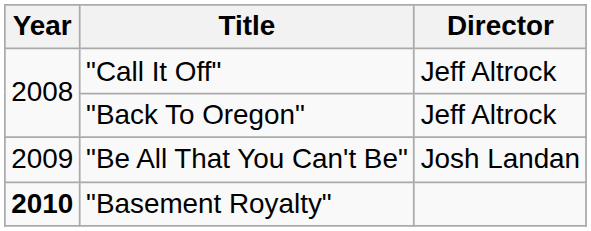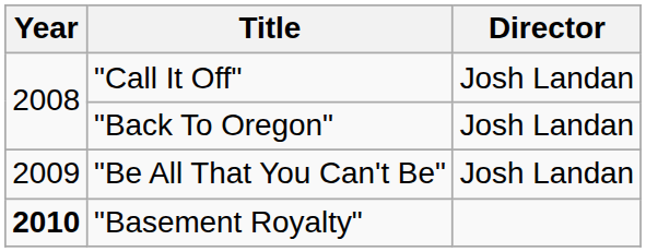 <table class="wikitable">
 <tr>
 <th>Year</th>
 <th>Title</th>
 <th>Director</th>
 </tr>
 <tr>
 <td rowspan="2">2008</td>
 <td>"Call It Off"</td>
-<td>Jeff Altrock</td>
+<td>Josh Landan</td>
 </tr>
 <tr>
 <td>"Back To Oregon"</td>
-<td>Jeff Altrock</td>
+<td>Josh Landan</td>
 </tr>
 <tr>
 <td>2009</td>
 <td>"Be All That You Can't Be"</td>
 <td>Josh Landan</td>
 </tr>
 <tr>
 <td><strong>2010</strong></td>
 <td>"Basement Royalty"</td>
 <td></td>
 </tr>
 </table>
